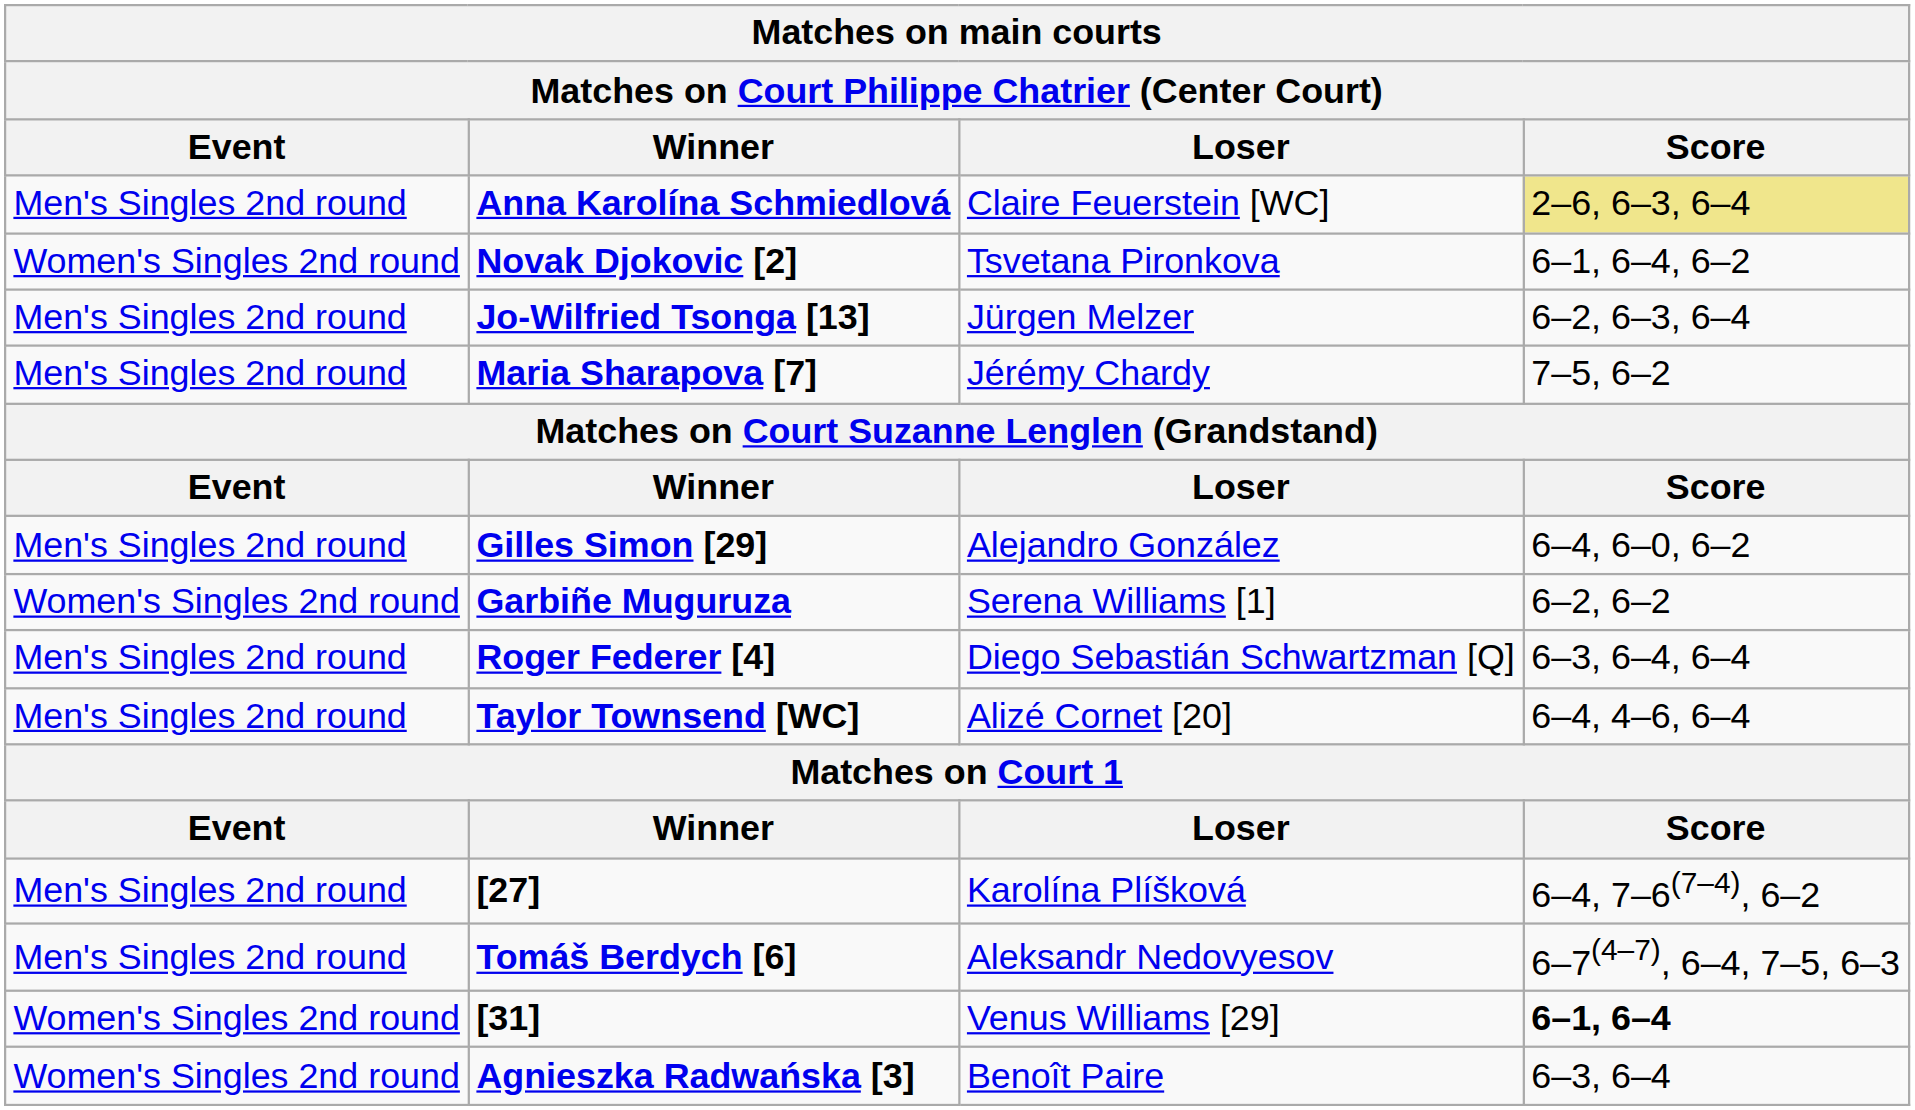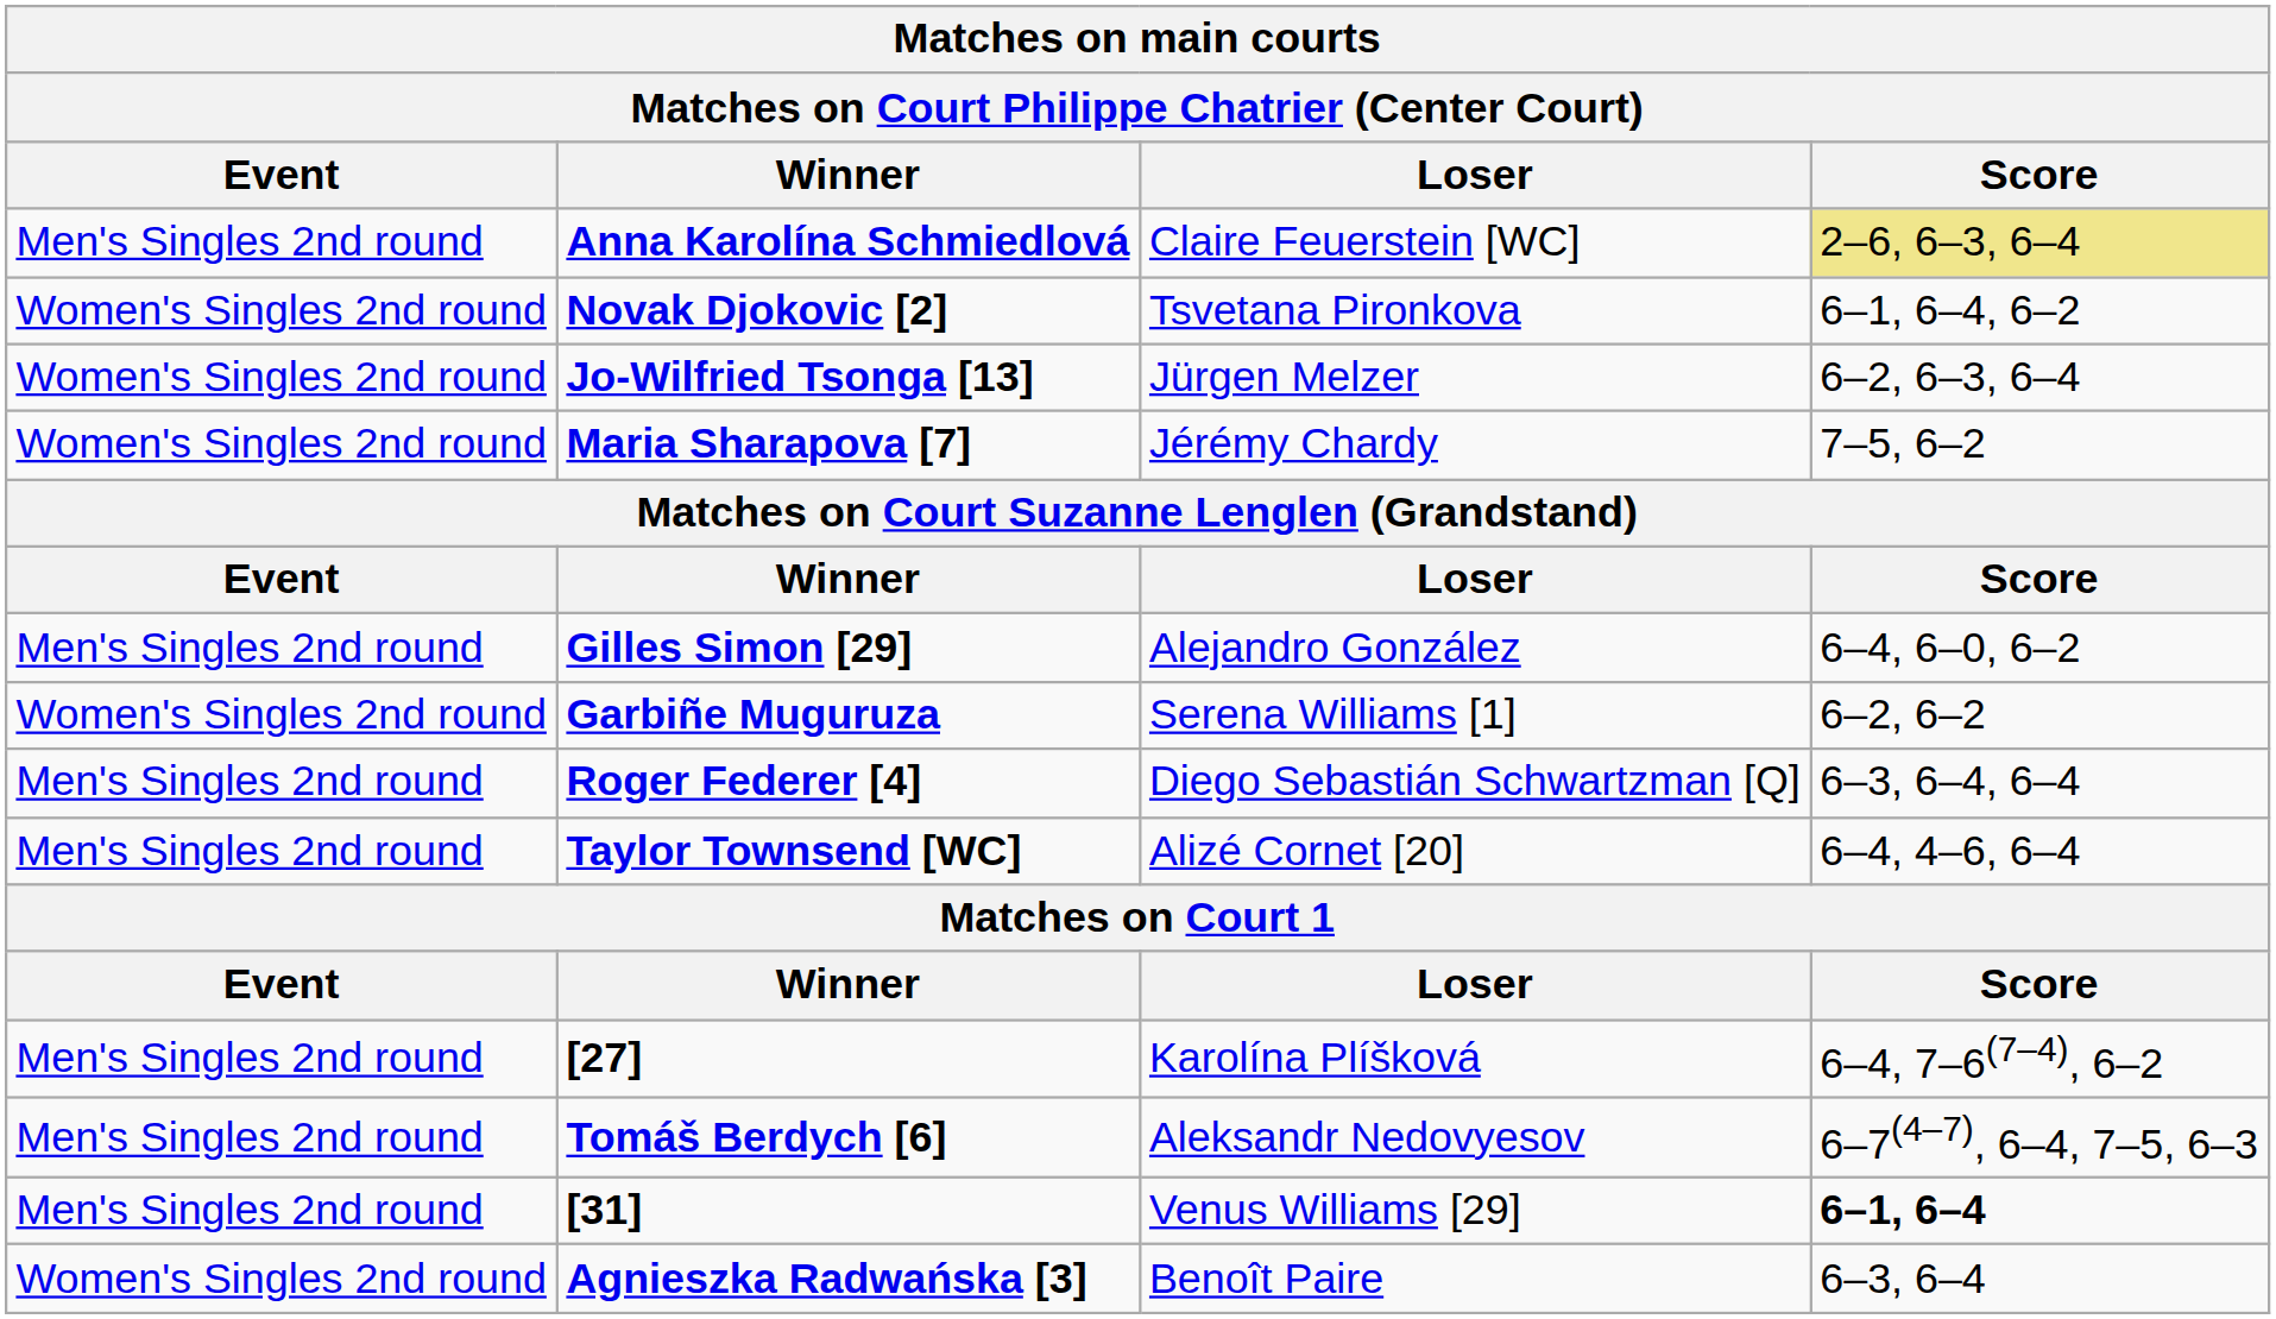 <table class="wikitable">
 <tr>
 <th colspan=4 style=white-space:nowrap>Matches on main courts</th>
 </tr>
 <tr>
 <th colspan=4>Matches on <a href='#'>Court Philippe Chatrier</a> (Center Court)</th>
 </tr>
 <tr>
 <th>Event</th>
 <th>Winner</th>
 <th>Loser</th>
 <th>Score</th>
 </tr>
 <tr>
 <td><a href='#'>Men's Singles 2nd round</a></td>
 <td><strong> <a href='#'>Anna Karolína Schmiedlová</a></strong></td>
 <td> <a href='#'>Claire Feuerstein</a> [WC]</td>
 <td style="background: khaki;">2–6, 6–3, 6–4</td>
 </tr>
 <tr>
 <td><a href='#'>Women's Singles 2nd round</a></td>
 <td><strong> <a href='#'>Novak Djokovic</a> [2]</strong></td>
 <td> <a href='#'>Tsvetana Pironkova</a></td>
 <td>6–1, 6–4, 6–2</td>
 </tr>
 <tr>
-<td><a href='#'>Men's Singles 2nd round</a></td>
+<td><a href='#'>Women's Singles 2nd round</a></td>
 <td><strong> <a href='#'>Jo-Wilfried Tsonga</a> [13]</strong></td>
 <td> <a href='#'>Jürgen Melzer</a></td>
 <td>6–2, 6–3, 6–4</td>
 </tr>
 <tr>
-<td><a href='#'>Men's Singles 2nd round</a></td>
+<td><a href='#'>Women's Singles 2nd round</a></td>
 <td><strong> <a href='#'>Maria Sharapova</a> [7]</strong></td>
 <td> <a href='#'>Jérémy Chardy</a></td>
 <td>7–5, 6–2</td>
 </tr>
 <tr>
 <th colspan=4>Matches on <a href='#'>Court Suzanne Lenglen</a> (Grandstand)</th>
 </tr>
 <tr>
 <th>Event</th>
 <th>Winner</th>
 <th>Loser</th>
 <th>Score</th>
 </tr>
 <tr>
 <td><a href='#'>Men's Singles 2nd round</a></td>
 <td><strong> <a href='#'>Gilles Simon</a> [29]</strong></td>
 <td> <a href='#'>Alejandro González</a></td>
 <td>6–4, 6–0, 6–2</td>
 </tr>
 <tr>
 <td><a href='#'>Women's Singles 2nd round</a></td>
 <td><strong> <a href='#'>Garbiñe Muguruza</a></strong></td>
 <td> <a href='#'>Serena Williams</a> [1]</td>
 <td>6–2, 6–2</td>
 </tr>
 <tr>
 <td><a href='#'>Men's Singles 2nd round</a></td>
 <td><strong> <a href='#'>Roger Federer</a> [4]</strong></td>
 <td> <a href='#'>Diego Sebastián Schwartzman</a> [Q]</td>
 <td>6–3, 6–4, 6–4</td>
 </tr>
 <tr>
 <td><a href='#'>Men's Singles 2nd round</a></td>
 <td><strong> <a href='#'>Taylor Townsend</a> [WC]</strong></td>
 <td> <a href='#'>Alizé Cornet</a> [20]</td>
 <td>6–4, 4–6, 6–4</td>
 </tr>
 <tr>
 <th colspan=4>Matches on <a href='#'>Court 1</a></th>
 </tr>
 <tr>
 <th>Event</th>
 <th>Winner</th>
 <th>Loser</th>
 <th>Score</th>
 </tr>
 <tr>
 <td><a href='#'>Men's Singles 2nd round</a></td>
 <td><strong> [27]</strong></td>
 <td> <a href='#'>Karolína Plíšková</a></td>
 <td>6–4, 7–6<sup>(7–4)</sup>, 6–2</td>
 </tr>
 <tr>
 <td><a href='#'>Men's Singles 2nd round</a></td>
 <td><strong> <a href='#'>Tomáš Berdych</a> [6]</strong></td>
 <td> <a href='#'>Aleksandr Nedovyesov</a></td>
 <td>6–7<sup>(4–7)</sup>, 6–4, 7–5, 6–3</td>
 </tr>
 <tr>
-<td><a href='#'>Women's Singles 2nd round</a></td>
+<td><a href='#'>Men's Singles 2nd round</a></td>
 <td><strong> [31]</strong></td>
 <td> <a href='#'>Venus Williams</a> [29]</td>
 <td><strong>6–1, 6–4</strong></td>
 </tr>
 <tr>
 <td><a href='#'>Women's Singles 2nd round</a></td>
 <td><strong> <a href='#'>Agnieszka Radwańska</a> [3]</strong></td>
 <td> <a href='#'>Benoît Paire</a></td>
 <td>6–3, 6–4</td>
 </tr>
 </table>
